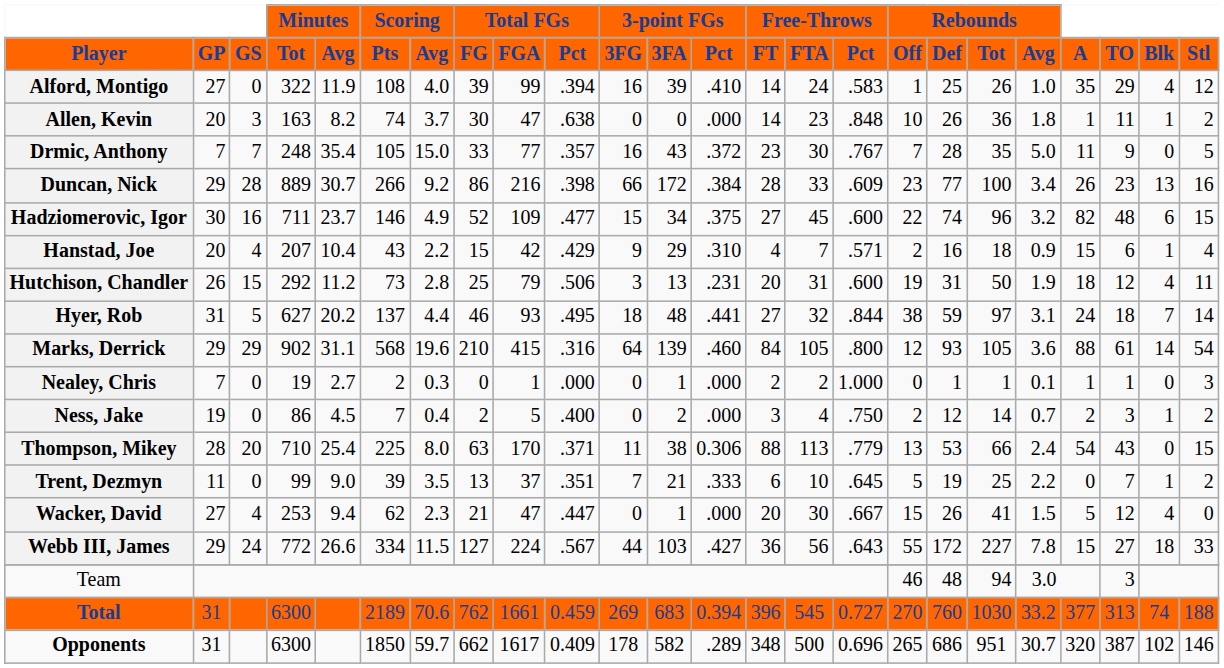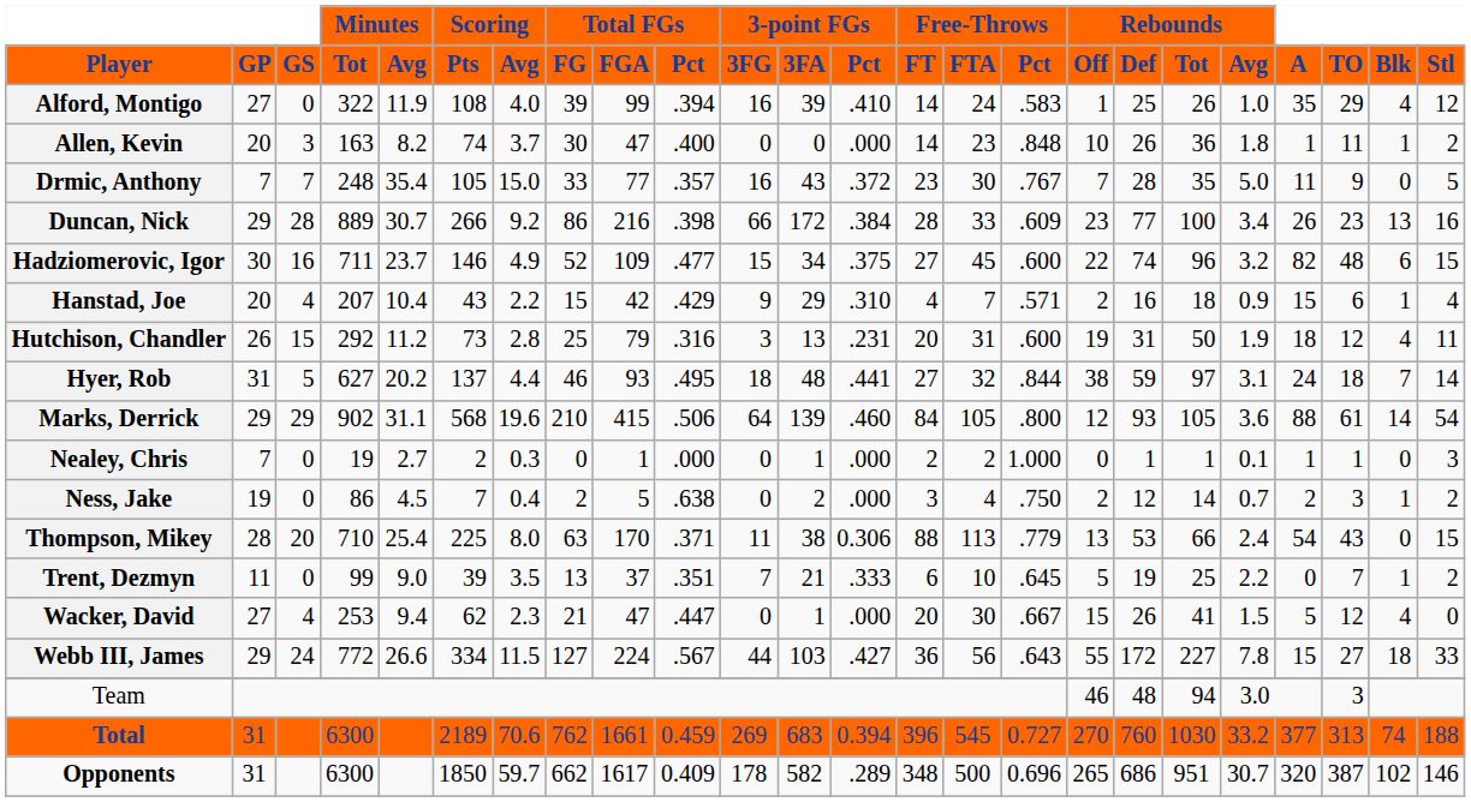 <table class="wikitable sortable" border="1" style="font-size:80%;">
 <tr>
 <th colspan="3" style="border-top-style:hidden; border-left-style:hidden; background: white;"></th>
 <th colspan="2" style="background:#FF6600; color:#143D99;">Minutes</th>
 <th colspan="2" style="background:#FF6600; color:#143D99;">Scoring</th>
 <th colspan="3" style="background:#FF6600; color:#143D99;">Total FGs</th>
 <th colspan="3" style="background:#FF6600; color:#143D99;">3-point FGs</th>
 <th colspan="3" style="background:#FF6600; color:#143D99;">Free-Throws</th>
 <th colspan="4" style="background:#FF6600; color:#143D99;">Rebounds</th>
 <th colspan="4" style="border-top-style:hidden; border-right-style:hidden; background: white;"></th>
 </tr>
 <tr>
 <th scope="col" style="background:#FF6600; color:#143D99;">Player</th>
 <th scope="col" style="background:#FF6600; color:#143D99;">GP</th>
 <th scope="col" style="background:#FF6600; color:#143D99;">GS</th>
 <th scope="col" style="background:#FF6600; color:#143D99;">Tot</th>
 <th scope="col" style="background:#FF6600; color:#143D99;">Avg</th>
 <th scope="col" style="background:#FF6600; color:#143D99;">Pts</th>
 <th scope="col" style="background:#FF6600; color:#143D99;">Avg</th>
 <th scope="col" style="background:#FF6600; color:#143D99;">FG</th>
 <th scope="col" style="background:#FF6600; color:#143D99;">FGA</th>
 <th scope="col" style="background:#FF6600; color:#143D99;">Pct</th>
 <th scope="col" style="background:#FF6600; color:#143D99;">3FG</th>
 <th scope="col" style="background:#FF6600; color:#143D99;">3FA</th>
 <th scope="col" style="background:#FF6600; color:#143D99;">Pct</th>
 <th scope="col" style="background:#FF6600; color:#143D99;">FT</th>
 <th scope="col" style="background:#FF6600; color:#143D99;">FTA</th>
 <th scope="col" style="background:#FF6600; color:#143D99;">Pct</th>
 <th scope="col" style="background:#FF6600; color:#143D99;">Off</th>
 <th scope="col" style="background:#FF6600; color:#143D99;">Def</th>
 <th scope="col" style="background:#FF6600; color:#143D99;">Tot</th>
 <th scope="col" style="background:#FF6600; color:#143D99;">Avg</th>
 <th scope="col" style="background:#FF6600; color:#143D99;">A</th>
 <th scope="col" style="background:#FF6600; color:#143D99;">TO</th>
 <th scope="col" style="background:#FF6600; color:#143D99;">Blk</th>
 <th scope="col" style="background:#FF6600; color:#143D99;">Stl</th>
 </tr>
 <tr>
 <th style=white-space:nowrap>Alford, Montigo</th>
 <td align="right">27</td>
 <td align="right">0</td>
 <td align="right">322</td>
 <td align="right">11.9</td>
 <td align="right">108</td>
 <td align="right">4.0</td>
 <td align="right">39</td>
 <td align="right">99</td>
 <td align="right">.394</td>
 <td align="right">16</td>
 <td align="right">39</td>
 <td align="right">.410</td>
 <td align="right">14</td>
 <td align="right">24</td>
 <td align="right">.583</td>
 <td align="right">1</td>
 <td align="right">25</td>
 <td align="right">26</td>
 <td align="right">1.0</td>
 <td align="right">35</td>
 <td align="right">29</td>
 <td align="right">4</td>
 <td align="right">12</td>
 </tr>
 <tr>
 <th style=white-space:nowrap>Allen, Kevin</th>
 <td align="right">20</td>
 <td align="right">3</td>
 <td align="right">163</td>
 <td align="right">8.2</td>
 <td align="right">74</td>
 <td align="right">3.7</td>
 <td align="right">30</td>
 <td align="right">47</td>
-<td align="right">.638</td>
+<td align="right">.400</td>
 <td align="right">0</td>
 <td align="right">0</td>
 <td align="right">.000</td>
 <td align="right">14</td>
 <td align="right">23</td>
 <td align="right">.848</td>
 <td align="right">10</td>
 <td align="right">26</td>
 <td align="right">36</td>
 <td align="right">1.8</td>
 <td align="right">1</td>
 <td align="right">11</td>
 <td align="right">1</td>
 <td align="right">2</td>
 </tr>
 <tr>
 <th style=white-space:nowrap>Drmic, Anthony</th>
 <td align="right">7</td>
 <td align="right">7</td>
 <td align="right">248</td>
 <td align="right">35.4</td>
 <td align="right">105</td>
 <td align="right">15.0</td>
 <td align="right">33</td>
 <td align="right">77</td>
 <td align="right">.357</td>
 <td align="right">16</td>
 <td align="right">43</td>
 <td align="right">.372</td>
 <td align="right">23</td>
 <td align="right">30</td>
 <td align="right">.767</td>
 <td align="right">7</td>
 <td align="right">28</td>
 <td align="right">35</td>
 <td align="right">5.0</td>
 <td align="right">11</td>
 <td align="right">9</td>
 <td align="right">0</td>
 <td align="right">5</td>
 </tr>
 <tr>
 <th style=white-space:nowrap>Duncan, Nick</th>
 <td align="right">29</td>
 <td align="right">28</td>
 <td align="right">889</td>
 <td align="right">30.7</td>
 <td align="right">266</td>
 <td align="right">9.2</td>
 <td align="right">86</td>
 <td align="right">216</td>
 <td align="right">.398</td>
 <td align="right">66</td>
 <td align="right">172</td>
 <td align="right">.384</td>
 <td align="right">28</td>
 <td align="right">33</td>
 <td align="right">.609</td>
 <td align="right">23</td>
 <td align="right">77</td>
 <td align="right">100</td>
 <td align="right">3.4</td>
 <td align="right">26</td>
 <td align="right">23</td>
 <td align="right">13</td>
 <td align="right">16</td>
 </tr>
 <tr>
 <th style=white-space:nowrap>Hadziomerovic, Igor</th>
 <td align="right">30</td>
 <td align="right">16</td>
 <td align="right">711</td>
 <td align="right">23.7</td>
 <td align="right">146</td>
 <td align="right">4.9</td>
 <td align="right">52</td>
 <td align="right">109</td>
 <td align="right">.477</td>
 <td align="right">15</td>
 <td align="right">34</td>
 <td align="right">.375</td>
 <td align="right">27</td>
 <td align="right">45</td>
 <td align="right">.600</td>
 <td align="right">22</td>
 <td align="right">74</td>
 <td align="right">96</td>
 <td align="right">3.2</td>
 <td align="right">82</td>
 <td align="right">48</td>
 <td align="right">6</td>
 <td align="right">15</td>
 </tr>
 <tr>
 <th style=white-space:nowrap>Hanstad, Joe</th>
 <td align="right">20</td>
 <td align="right">4</td>
 <td align="right">207</td>
 <td align="right">10.4</td>
 <td align="right">43</td>
 <td align="right">2.2</td>
 <td align="right">15</td>
 <td align="right">42</td>
 <td align="right">.429</td>
 <td align="right">9</td>
 <td align="right">29</td>
 <td align="right">.310</td>
 <td align="right">4</td>
 <td align="right">7</td>
 <td align="right">.571</td>
 <td align="right">2</td>
 <td align="right">16</td>
 <td align="right">18</td>
 <td align="right">0.9</td>
 <td align="right">15</td>
 <td align="right">6</td>
 <td align="right">1</td>
 <td align="right">4</td>
 </tr>
 <tr>
 <th style=white-space:nowrap>Hutchison, Chandler</th>
 <td align="right">26</td>
 <td align="right">15</td>
 <td align="right">292</td>
 <td align="right">11.2</td>
 <td align="right">73</td>
 <td align="right">2.8</td>
 <td align="right">25</td>
 <td align="right">79</td>
-<td align="right">.506</td>
+<td align="right">.316</td>
 <td align="right">3</td>
 <td align="right">13</td>
 <td align="right">.231</td>
 <td align="right">20</td>
 <td align="right">31</td>
 <td align="right">.600</td>
 <td align="right">19</td>
 <td align="right">31</td>
 <td align="right">50</td>
 <td align="right">1.9</td>
 <td align="right">18</td>
 <td align="right">12</td>
 <td align="right">4</td>
 <td align="right">11</td>
 </tr>
 <tr>
 <th style=white-space:nowrap>Hyer, Rob</th>
 <td align="right">31</td>
 <td align="right">5</td>
 <td align="right">627</td>
 <td align="right">20.2</td>
 <td align="right">137</td>
 <td align="right">4.4</td>
 <td align="right">46</td>
 <td align="right">93</td>
 <td align="right">.495</td>
 <td align="right">18</td>
 <td align="right">48</td>
 <td align="right">.441</td>
 <td align="right">27</td>
 <td align="right">32</td>
 <td align="right">.844</td>
 <td align="right">38</td>
 <td align="right">59</td>
 <td align="right">97</td>
 <td align="right">3.1</td>
 <td align="right">24</td>
 <td align="right">18</td>
 <td align="right">7</td>
 <td align="right">14</td>
 </tr>
 <tr>
 <th style=white-space:nowrap>Marks, Derrick</th>
 <td align="right">29</td>
 <td align="right">29</td>
 <td align="right">902</td>
 <td align="right">31.1</td>
 <td align="right">568</td>
 <td align="right">19.6</td>
 <td align="right">210</td>
 <td align="right">415</td>
-<td align="right">.316</td>
+<td align="right">.506</td>
 <td align="right">64</td>
 <td align="right">139</td>
 <td align="right">.460</td>
 <td align="right">84</td>
 <td align="right">105</td>
 <td align="right">.800</td>
 <td align="right">12</td>
 <td align="right">93</td>
 <td align="right">105</td>
 <td align="right">3.6</td>
 <td align="right">88</td>
 <td align="right">61</td>
 <td align="right">14</td>
 <td align="right">54</td>
 </tr>
 <tr>
 <th style=white-space:nowrap>Nealey, Chris</th>
 <td align="right">7</td>
 <td align="right">0</td>
 <td align="right">19</td>
 <td align="right">2.7</td>
 <td align="right">2</td>
 <td align="right">0.3</td>
 <td align="right">0</td>
 <td align="right">1</td>
 <td align="right">.000</td>
 <td align="right">0</td>
 <td align="right">1</td>
 <td align="right">.000</td>
 <td align="right">2</td>
 <td align="right">2</td>
 <td align="right">1.000</td>
 <td align="right">0</td>
 <td align="right">1</td>
 <td align="right">1</td>
 <td align="right">0.1</td>
 <td align="right">1</td>
 <td align="right">1</td>
 <td align="right">0</td>
 <td align="right">3</td>
 </tr>
 <tr>
 <th style=white-space:nowrap>Ness, Jake</th>
 <td align="right">19</td>
 <td align="right">0</td>
 <td align="right">86</td>
 <td align="right">4.5</td>
 <td align="right">7</td>
 <td align="right">0.4</td>
 <td align="right">2</td>
 <td align="right">5</td>
-<td align="right">.400</td>
+<td align="right">.638</td>
 <td align="right">0</td>
 <td align="right">2</td>
 <td align="right">.000</td>
 <td align="right">3</td>
 <td align="right">4</td>
 <td align="right">.750</td>
 <td align="right">2</td>
 <td align="right">12</td>
 <td align="right">14</td>
 <td align="right">0.7</td>
 <td align="right">2</td>
 <td align="right">3</td>
 <td align="right">1</td>
 <td align="right">2</td>
 </tr>
 <tr>
 <th style=white-space:nowrap>Thompson, Mikey</th>
 <td align="right">28</td>
 <td align="right">20</td>
 <td align="right">710</td>
 <td align="right">25.4</td>
 <td align="right">225</td>
 <td align="right">8.0</td>
 <td align="right">63</td>
 <td align="right">170</td>
 <td align="right">.371</td>
 <td align="right">11</td>
 <td align="right">38</td>
 <td align="center">0.306</td>
 <td align="right">88</td>
 <td align="right">113</td>
 <td align="right">.779</td>
 <td align="right">13</td>
 <td align="right">53</td>
 <td align="right">66</td>
 <td align="right">2.4</td>
 <td align="right">54</td>
 <td align="right">43</td>
 <td align="right">0</td>
 <td align="right">15</td>
 </tr>
 <tr>
 <th style=white-space:nowrap>Trent, Dezmyn</th>
 <td align="right">11</td>
 <td align="right">0</td>
 <td align="right">99</td>
 <td align="right">9.0</td>
 <td align="right">39</td>
 <td align="right">3.5</td>
 <td align="right">13</td>
 <td align="right">37</td>
 <td align="right">.351</td>
 <td align="right">7</td>
 <td align="right">21</td>
 <td align="right">.333</td>
 <td align="right">6</td>
 <td align="right">10</td>
 <td align="right">.645</td>
 <td align="right">5</td>
 <td align="right">19</td>
 <td align="right">25</td>
 <td align="right">2.2</td>
 <td align="right">0</td>
 <td align="right">7</td>
 <td align="right">1</td>
 <td align="right">2</td>
 </tr>
 <tr>
 <th style=white-space:nowrap>Wacker, David</th>
 <td align="right">27</td>
 <td align="right">4</td>
 <td align="right">253</td>
 <td align="right">9.4</td>
 <td align="right">62</td>
 <td align="right">2.3</td>
 <td align="right">21</td>
 <td align="right">47</td>
 <td align="right">.447</td>
 <td align="right">0</td>
 <td align="right">1</td>
 <td align="right">.000</td>
 <td align="right">20</td>
 <td align="right">30</td>
 <td align="right">.667</td>
 <td align="right">15</td>
 <td align="right">26</td>
 <td align="right">41</td>
 <td align="right">1.5</td>
 <td align="right">5</td>
 <td align="right">12</td>
 <td align="right">4</td>
 <td align="right">0</td>
 </tr>
 <tr>
 <th style=white-space:nowrap>Webb III, James</th>
 <td align="right">29</td>
 <td align="right">24</td>
 <td align="right">772</td>
 <td align="right">26.6</td>
 <td align="right">334</td>
 <td align="right">11.5</td>
 <td align="right">127</td>
 <td align="right">224</td>
 <td align="right">.567</td>
 <td align="right">44</td>
 <td align="right">103</td>
 <td align="right">.427</td>
 <td align="right">36</td>
 <td align="right">56</td>
 <td align="right">.643</td>
 <td align="right">55</td>
 <td align="right">172</td>
 <td align="right">227</td>
 <td align="right">7.8</td>
 <td align="right">15</td>
 <td align="right">27</td>
 <td align="right">18</td>
 <td align="right">33</td>
 </tr>
 <tr>
 </tr>
 <tr class="sortbottom">
 <td align="center">Team</td>
 <td align="right" style="border-right-style:hidden"></td>
 <td align="right" style="border-right-style:hidden"></td>
 <td align="right" style="border-right-style:hidden"></td>
 <td align="right" style="border-right-style:hidden"></td>
 <td align="right" style="border-right-style:hidden"></td>
 <td align="right" style="border-right-style:hidden"></td>
 <td align="right" style="border-right-style:hidden"></td>
 <td align="right" style="border-right-style:hidden"></td>
 <td align="right" style="border-right-style:hidden"></td>
 <td align="right" style="border-right-style:hidden"></td>
 <td align="right" style="border-right-style:hidden"></td>
 <td align="right" style="border-right-style:hidden"></td>
 <td align="right" style="border-right-style:hidden"></td>
 <td align="right" style="border-right-style:hidden"></td>
 <td align="right"></td>
 <td align="right">46</td>
 <td align="right">48</td>
 <td align="right">94</td>
 <td align="right" style="border-right-style:hidden">3.0</td>
 <td align="right"></td>
 <td align="right">3</td>
 <td align="right" style="border-right-style:hidden"></td>
 <td align="right"></td>
 </tr>
 <tr class="sortbottom">
 <td align="center" style="background:#FF6600; color:#143D99;"><strong>Total</strong></td>
 <td align="center" style="background:#FF6600; color:#143D99;">31</td>
 <td align="center" style="background:#FF6600; color:#143D99;"></td>
 <td align="center" style="background:#FF6600; color:#143D99;">6300</td>
 <td align="center" style="background:#FF6600; color:#143D99;"></td>
 <td align="center" style="background:#FF6600; color:#143D99;">2189</td>
 <td align="center" style="background:#FF6600; color:#143D99;">70.6</td>
 <td align="center" style="background:#FF6600; color:#143D99;">762</td>
 <td align="center" style="background:#FF6600; color:#143D99;">1661</td>
 <td align="center" style="background:#FF6600; color:#143D99;">0.459</td>
 <td align="center" style="background:#FF6600; color:#143D99;">269</td>
 <td align="center" style="background:#FF6600; color:#143D99;">683</td>
 <td align="center" style="background:#FF6600; color:#143D99;">0.394</td>
 <td align="center" style="background:#FF6600; color:#143D99;">396</td>
 <td align="center" style="background:#FF6600; color:#143D99;">545</td>
 <td align="center" style="background:#FF6600; color:#143D99;">0.727</td>
 <td align="center" style="background:#FF6600; color:#143D99;">270</td>
 <td align="center" style="background:#FF6600; color:#143D99;">760</td>
 <td align="center" style="background:#FF6600; color:#143D99;">1030</td>
 <td align="center" style="background:#FF6600; color:#143D99;">33.2</td>
 <td align="center" style="background:#FF6600; color:#143D99;">377</td>
 <td align="center" style="background:#FF6600; color:#143D99;">313</td>
 <td align="center" style="background:#FF6600; color:#143D99;">74</td>
 <td align="center" style="background:#FF6600; color:#143D99;">188</td>
 </tr>
 <tr class="sortbottom">
 <td align="center"><strong>Opponents</strong></td>
 <td align="center">31</td>
 <td align="center"></td>
 <td align="center">6300</td>
 <td align="center"></td>
 <td align="center">1850</td>
 <td align="center">59.7</td>
 <td align="center">662</td>
 <td align="center">1617</td>
 <td align="center">0.409</td>
 <td align="center">178</td>
 <td align="center">582</td>
 <td align="right">.289</td>
 <td align="center">348</td>
 <td align="center">500</td>
 <td align="center">0.696</td>
 <td align="center">265</td>
 <td align="center">686</td>
 <td align="center">951</td>
 <td align="center">30.7</td>
 <td align="center">320</td>
 <td align="center">387</td>
 <td align="center">102</td>
 <td align="center">146</td>
 </tr>
 </table>
